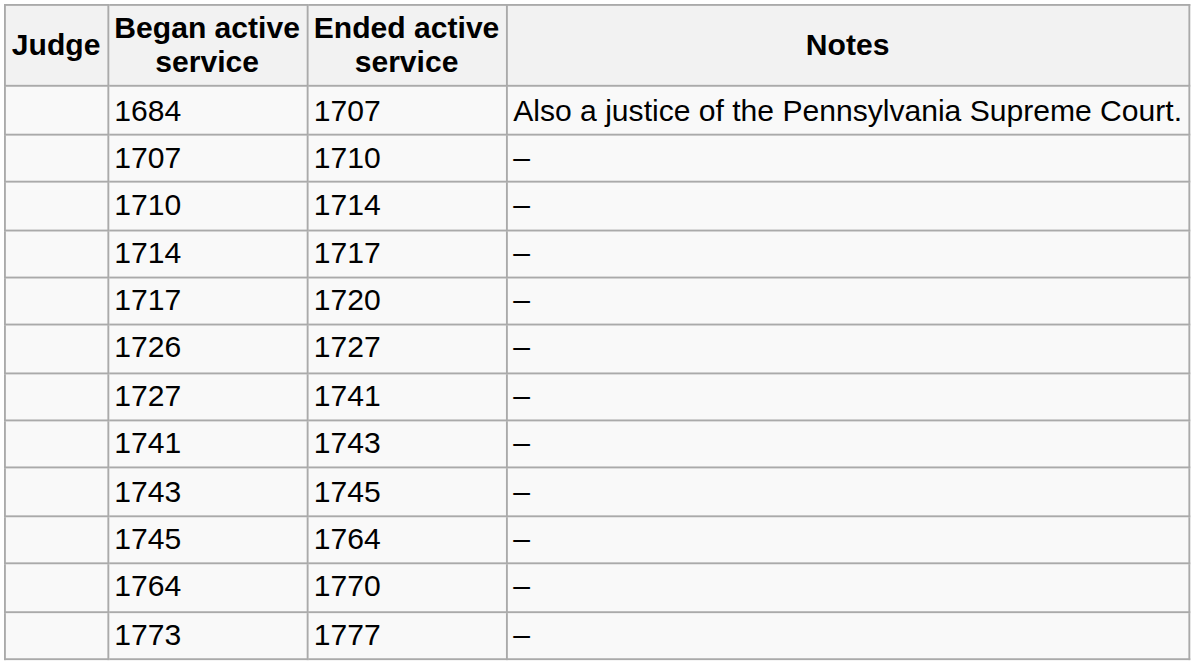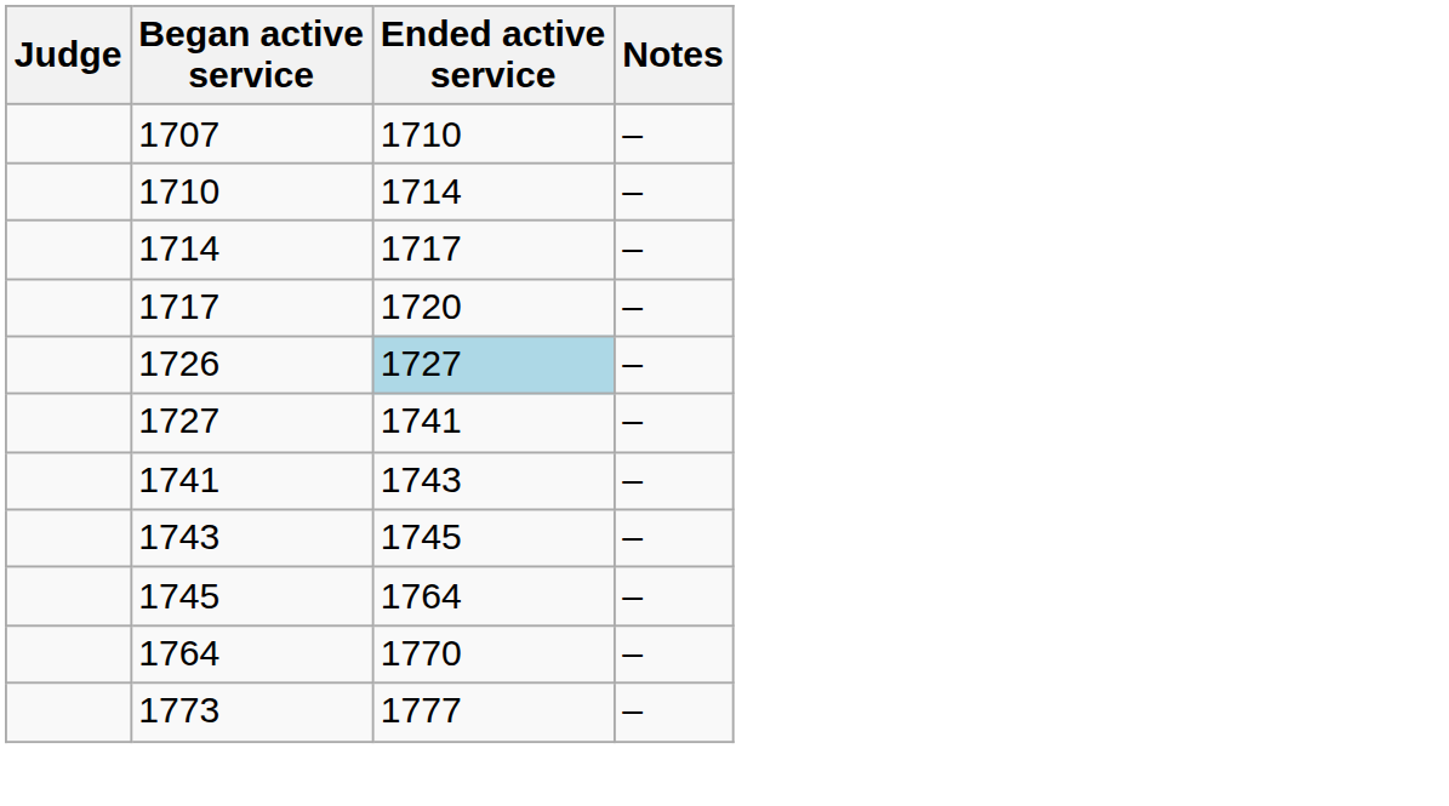 <table class="sortable wikitable">
 <tr>
 <th>Judge</th>
 <th>Began active<br>service</th>
 <th>Ended active<br>service</th>
 <th>Notes</th>
-</tr>
-<tr>
-<td></td>
-<td>1684</td>
-<td>1707</td>
-<td>Also a justice of the Pennsylvania Supreme Court.</td>
 </tr>
 <tr>
 <td></td>
 <td>1707</td>
 <td>1710</td>
 <td>–</td>
 </tr>
 <tr>
 <td></td>
 <td>1710</td>
 <td>1714</td>
 <td>–</td>
 </tr>
 <tr>
 <td></td>
 <td>1714</td>
 <td>1717</td>
 <td>–</td>
 </tr>
 <tr>
 <td></td>
 <td>1717</td>
 <td>1720</td>
 <td>–</td>
 </tr>
 <tr>
 <td></td>
 <td>1726</td>
-<td>1727</td>
+<td style="background: lightblue;">1727</td>
 <td>–</td>
 </tr>
 <tr>
 <td></td>
 <td>1727</td>
 <td>1741</td>
 <td>–</td>
 </tr>
 <tr>
 <td></td>
 <td>1741</td>
 <td>1743</td>
 <td>–</td>
 </tr>
 <tr>
 <td></td>
 <td>1743</td>
 <td>1745</td>
 <td>–</td>
 </tr>
 <tr>
 <td></td>
 <td>1745</td>
 <td>1764</td>
 <td>–</td>
 </tr>
 <tr>
 <td></td>
 <td>1764</td>
 <td>1770</td>
 <td>–</td>
 </tr>
 <tr>
 <td></td>
 <td>1773</td>
 <td>1777</td>
 <td>–</td>
 </tr>
 </table>
